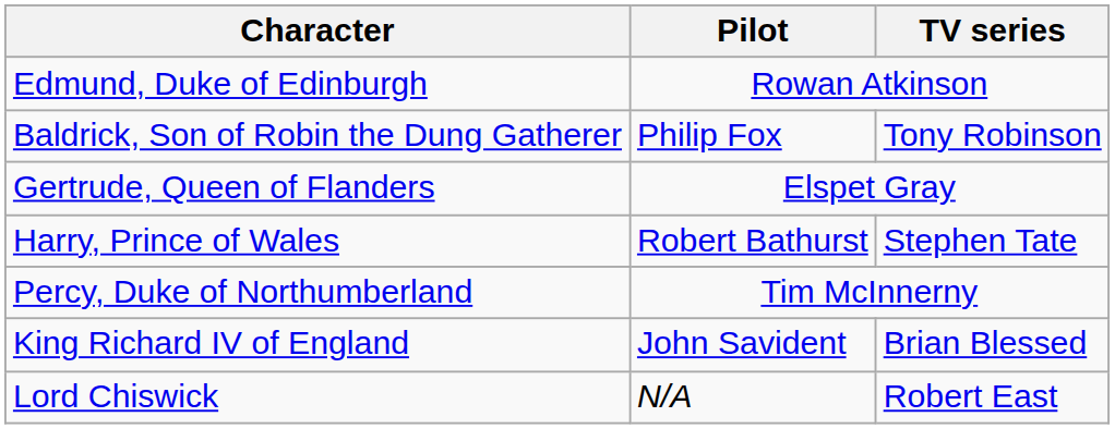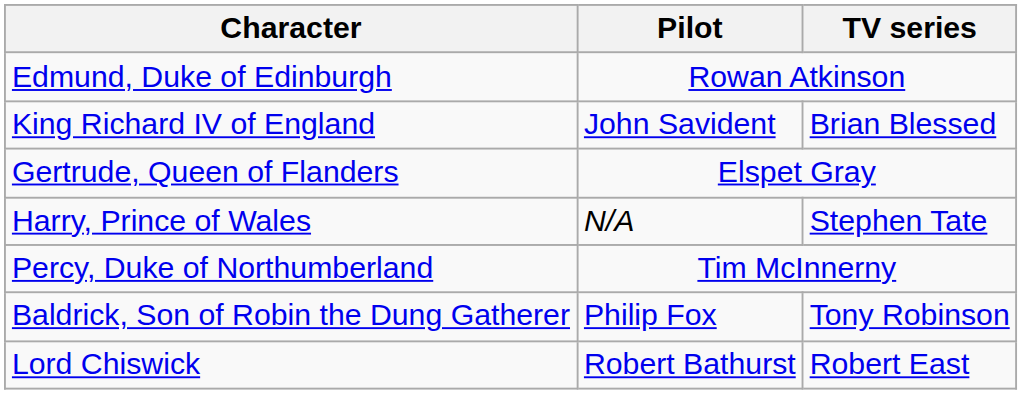 <table class="wikitable">
 <tr>
 <th>Character</th>
 <th>Pilot</th>
 <th>TV series</th>
 </tr>
 <tr>
 <td><a href='#'>Edmund, Duke of Edinburgh</a></td>
 <td colspan="2" style="text-align:center;"><a href='#'>Rowan Atkinson</a></td>
 </tr>
 <tr>
-<td><a href='#'>Baldrick, Son of Robin the Dung Gatherer</a></td>
-<td><a href='#'>Philip Fox</a></td>
-<td><a href='#'>Tony Robinson</a></td>
+<td><a href='#'>King Richard IV of England</a></td>
+<td><a href='#'>John Savident</a></td>
+<td><a href='#'>Brian Blessed</a></td>
 </tr>
 <tr>
 <td><a href='#'>Gertrude, Queen of Flanders</a></td>
 <td colspan="2" style="text-align:center;"><a href='#'>Elspet Gray</a></td>
 </tr>
 <tr>
 <td><a href='#'>Harry, Prince of Wales</a></td>
-<td><a href='#'>Robert Bathurst</a></td>
+<td><em>N/A</em></td>
 <td><a href='#'>Stephen Tate</a></td>
 </tr>
 <tr>
 <td><a href='#'>Percy, Duke of Northumberland</a></td>
 <td colspan="2" style="text-align:center;"><a href='#'>Tim McInnerny</a></td>
 </tr>
 <tr>
-<td><a href='#'>King Richard IV of England</a></td>
-<td><a href='#'>John Savident</a></td>
-<td><a href='#'>Brian Blessed</a></td>
+<td><a href='#'>Baldrick, Son of Robin the Dung Gatherer</a></td>
+<td><a href='#'>Philip Fox</a></td>
+<td><a href='#'>Tony Robinson</a></td>
 </tr>
 <tr>
 <td><a href='#'>Lord Chiswick</a></td>
-<td><em>N/A</em></td>
+<td><a href='#'>Robert Bathurst</a></td>
 <td><a href='#'>Robert East</a></td>
 </tr>
 </table>
